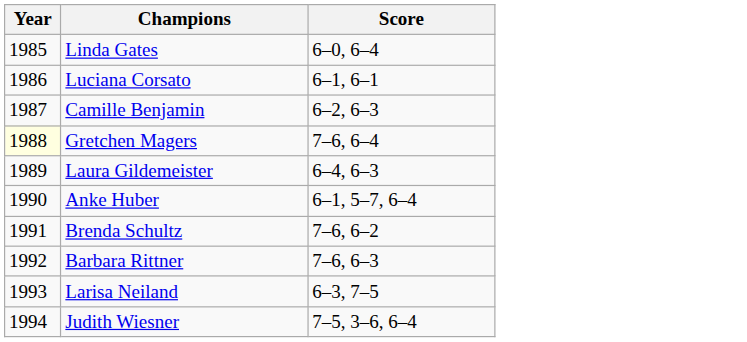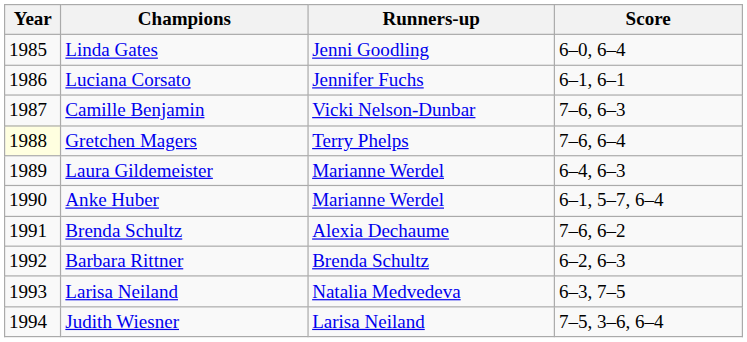 <table class="wikitable">
 <tr>
 <th style="width:40px">Year</th>
 <th style="width:200px">Champions</th>
+<th style="width:200px">Runners-up</th>
 <th style="width:150px" class="unsortable">Score</th>
 </tr>
 <tr>
 <td>1985</td>
 <td> <a href='#'>Linda Gates</a></td>
+<td> <a href='#'>Jenni Goodling</a></td>
 <td>6–0, 6–4</td>
 </tr>
 <tr>
 <td>1986</td>
 <td> <a href='#'>Luciana Corsato</a></td>
+<td> <a href='#'>Jennifer Fuchs</a></td>
 <td>6–1, 6–1</td>
 </tr>
 <tr>
 <td>1987</td>
 <td> <a href='#'>Camille Benjamin</a></td>
-<td>6–2, 6–3</td>
+<td> <a href='#'>Vicki Nelson-Dunbar</a></td>
+<td>7–6, 6–3</td>
 </tr>
 <tr>
 <td style="background: lightyellow;">1988</td>
 <td> <a href='#'>Gretchen Magers</a></td>
+<td> <a href='#'>Terry Phelps</a></td>
 <td>7–6, 6–4</td>
 </tr>
 <tr>
 <td>1989</td>
 <td> <a href='#'>Laura Gildemeister</a></td>
+<td> <a href='#'>Marianne Werdel</a></td>
 <td>6–4, 6–3</td>
 </tr>
 <tr>
 <td>1990</td>
 <td> <a href='#'>Anke Huber</a></td>
+<td> <a href='#'>Marianne Werdel</a></td>
 <td>6–1, 5–7, 6–4</td>
 </tr>
 <tr>
 <td>1991</td>
 <td> <a href='#'>Brenda Schultz</a></td>
+<td> <a href='#'>Alexia Dechaume</a></td>
 <td>7–6, 6–2</td>
 </tr>
 <tr>
 <td>1992</td>
 <td> <a href='#'>Barbara Rittner</a></td>
-<td>7–6, 6–3</td>
+<td> <a href='#'>Brenda Schultz</a></td>
+<td>6–2, 6–3</td>
 </tr>
 <tr>
 <td>1993</td>
 <td> <a href='#'>Larisa Neiland</a></td>
+<td> <a href='#'>Natalia Medvedeva</a></td>
 <td>6–3, 7–5</td>
 </tr>
 <tr>
 <td>1994</td>
 <td> <a href='#'>Judith Wiesner</a></td>
+<td> <a href='#'>Larisa Neiland</a></td>
 <td>7–5, 3–6, 6–4</td>
 </tr>
 </table>
